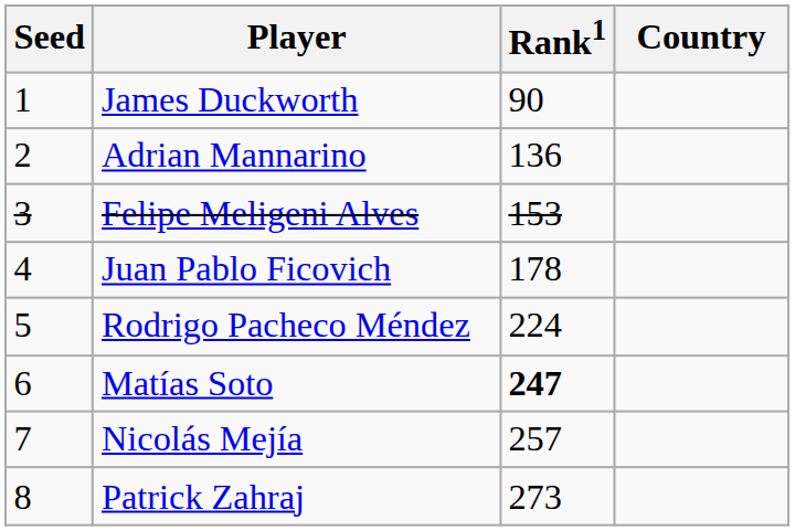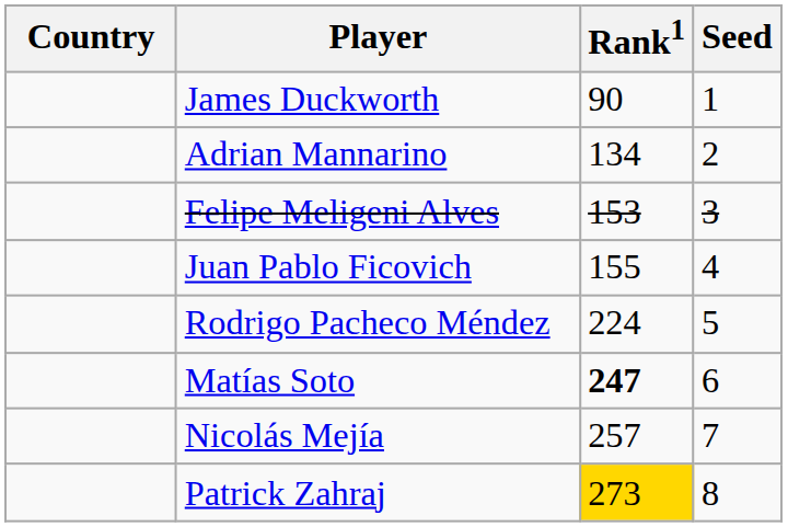 <table class="sortable wikitable">
 <tr>
-<th>Seed</th>
+<th width="70">Country</th>
 <th width="175">Player</th>
 <th>Rank<sup>1</sup></th>
-<th width="70">Country</th>
+<th>Seed</th>
 </tr>
 <tr>
-<td>1</td>
+<td></td>
 <td><a href='#'>James Duckworth</a></td>
 <td>90</td>
-<td></td>
+<td>1</td>
 </tr>
 <tr>
+<td></td>
+<td><a href='#'>Adrian Mannarino</a></td>
+<td>134</td>
 <td>2</td>
-<td><a href='#'>Adrian Mannarino</a></td>
-<td>136</td>
-<td></td>
 </tr>
 <tr>
-<td><s>3</s></td>
+<td><s></s></td>
 <td><s><a href='#'>Felipe Meligeni Alves</a></s></td>
 <td><s>153</s></td>
-<td><s></s></td>
+<td><s>3</s></td>
 </tr>
 <tr>
+<td></td>
+<td><a href='#'>Juan Pablo Ficovich</a></td>
+<td>155</td>
 <td>4</td>
-<td><a href='#'>Juan Pablo Ficovich</a></td>
-<td>178</td>
-<td></td>
 </tr>
 <tr>
-<td>5</td>
+<td></td>
 <td><a href='#'>Rodrigo Pacheco Méndez</a></td>
 <td>224</td>
-<td></td>
+<td>5</td>
 </tr>
 <tr>
-<td>6</td>
+<td></td>
 <td><a href='#'>Matías Soto</a></td>
 <td><strong>247</strong></td>
-<td></td>
+<td>6</td>
 </tr>
 <tr>
-<td>7</td>
+<td></td>
 <td><a href='#'>Nicolás Mejía</a></td>
 <td>257</td>
-<td></td>
+<td>7</td>
 </tr>
 <tr>
+<td></td>
+<td><a href='#'>Patrick Zahraj</a></td>
+<td style="background: gold;">273</td>
 <td>8</td>
-<td><a href='#'>Patrick Zahraj</a></td>
-<td>273</td>
-<td></td>
 </tr>
 </table>
